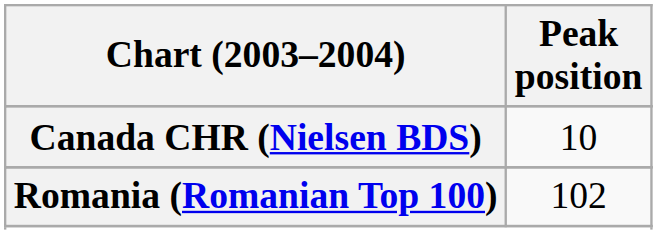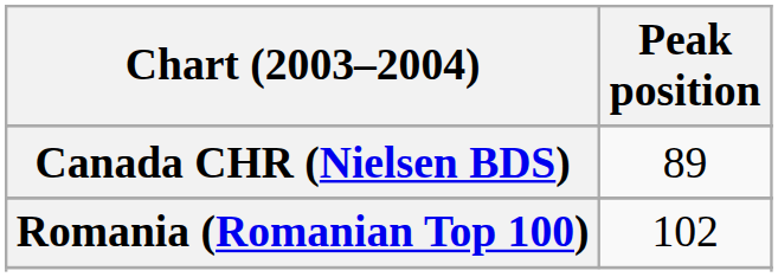 <table class="wikitable sortable plainrowheaders" style="text-align:center">
 <tr>
 <th scope="col">Chart (2003–2004)</th>
 <th scope="col">Peak<br>position</th>
 </tr>
 <tr>
 </tr>
 <tr>
 <th scope="row">Canada CHR (<a href='#'>Nielsen BDS</a>)</th>
-<td>10</td>
+<td>89</td>
 </tr>
 <tr>
 </tr>
 <tr>
 <th scope="row">Romania (<a href='#'>Romanian Top 100</a>)</th>
 <td>102</td>
 </tr>
 <tr>
 </tr>
 <tr>
 </tr>
 <tr>
 </tr>
 <tr>
 </tr>
 <tr>
 </tr>
 <tr>
 </tr>
 </table>
